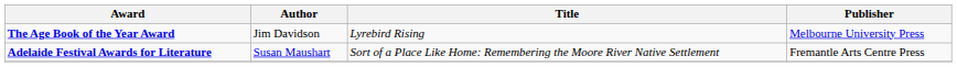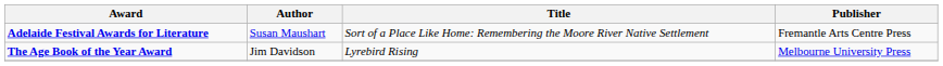 <table class="wikitable" width=100%>
 <tr>
 <th>Award</th>
 <th>Author</th>
 <th>Title</th>
 <th>Publisher</th>
 </tr>
 <tr>
+<td><strong><a href='#'>Adelaide Festival Awards for Literature</a></strong></td>
+<td><a href='#'>Susan Maushart</a></td>
+<td><em>Sort of a Place Like Home: Remembering the Moore River Native Settlement</em></td>
+<td>Fremantle Arts Centre Press</td>
+</tr>
+<tr>
 <td><strong><a href='#'>The Age Book of the Year Award</a></strong></td>
 <td>Jim Davidson</td>
 <td><em>Lyrebird Rising</em></td>
 <td><a href='#'>Melbourne University Press</a></td>
 </tr>
 <tr>
-<td><strong><a href='#'>Adelaide Festival Awards for Literature</a></strong></td>
-<td><a href='#'>Susan Maushart</a></td>
-<td><em>Sort of a Place Like Home: Remembering the Moore River Native Settlement</em></td>
-<td>Fremantle Arts Centre Press</td>
-</tr>
-<tr>
 </tr>
 </table>
